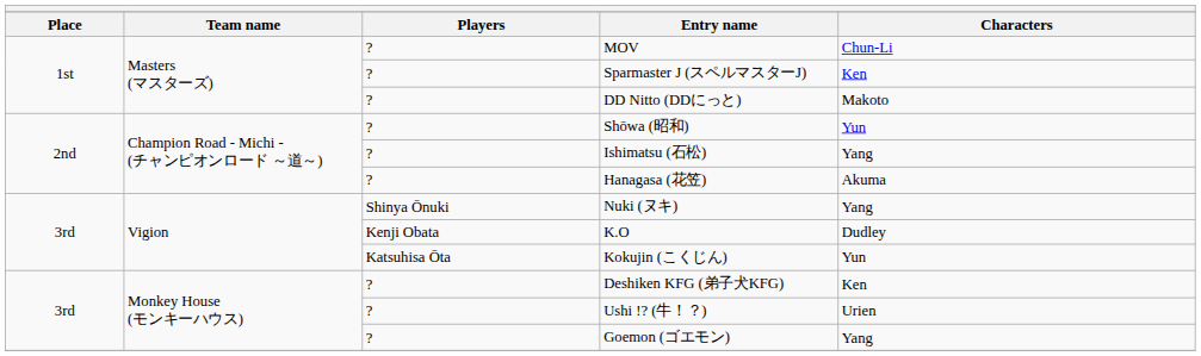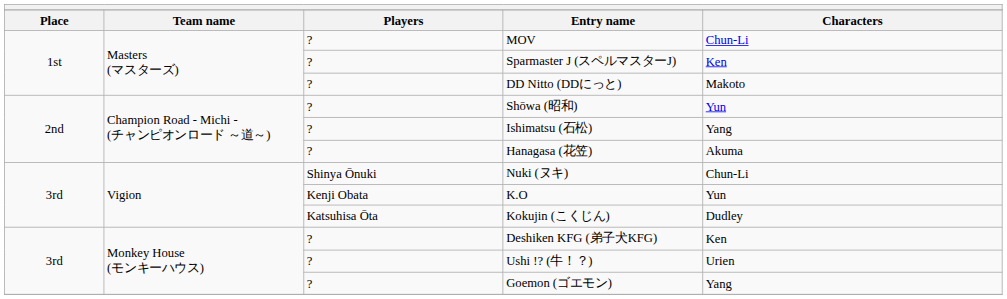 <table class="wikitable" width=100%>
 <tr>
 <th colspan=5></th>
 </tr>
 <tr bgcolor="#dddddd">
 </tr>
 <tr>
 <th width=10%>Place</th>
 <th width=20%>Team name</th>
 <th width=20%>Players</th>
 <th width=20%>Entry name</th>
 <th width=30%>Characters</th>
 </tr>
 <tr>
 <td align=center rowspan="3">1st</td>
 <td rowspan="3">Masters<br>(マスターズ)</td>
 <td>?</td>
 <td>MOV</td>
 <td><a href='#'>Chun-Li</a></td>
 </tr>
 <tr>
 <td>?</td>
 <td>Sparmaster J (スペルマスターJ)</td>
 <td><a href='#'>Ken</a></td>
 </tr>
 <tr>
 <td>?</td>
 <td>DD Nitto (DDにっと)</td>
 <td>Makoto</td>
 </tr>
 <tr>
 <td align=center rowspan="3">2nd</td>
 <td rowspan="3">Champion Road - Michi -<br>(チャンピオンロード ～道～)</td>
 <td>?</td>
 <td>Shōwa (昭和)</td>
 <td><a href='#'>Yun</a></td>
 </tr>
 <tr>
 <td>?</td>
 <td>Ishimatsu (石松)</td>
 <td>Yang</td>
 </tr>
 <tr>
 <td>?</td>
 <td>Hanagasa (花笠)</td>
 <td>Akuma</td>
 </tr>
 <tr>
 <td align=center rowspan="3">3rd</td>
 <td rowspan="3">Vigion</td>
 <td>Shinya Ōnuki</td>
 <td>Nuki (ヌキ)</td>
-<td>Yang</td>
+<td>Chun-Li</td>
 </tr>
 <tr>
 <td>Kenji Obata</td>
 <td>K.O</td>
-<td>Dudley</td>
+<td>Yun</td>
 </tr>
 <tr>
 <td>Katsuhisa Ōta</td>
 <td>Kokujin (こくじん)</td>
-<td>Yun</td>
+<td>Dudley</td>
 </tr>
 <tr>
 <td align=center rowspan="3">3rd</td>
 <td rowspan="3">Monkey House<br>(モンキーハウス)</td>
 <td>?</td>
 <td>Deshiken KFG (弟子犬KFG)</td>
 <td>Ken</td>
 </tr>
 <tr>
 <td>?</td>
 <td>Ushi !? (牛！？)</td>
 <td>Urien</td>
 </tr>
 <tr>
 <td>?</td>
 <td>Goemon (ゴエモン)</td>
 <td>Yang</td>
 </tr>
 <tr>
 </tr>
 </table>
